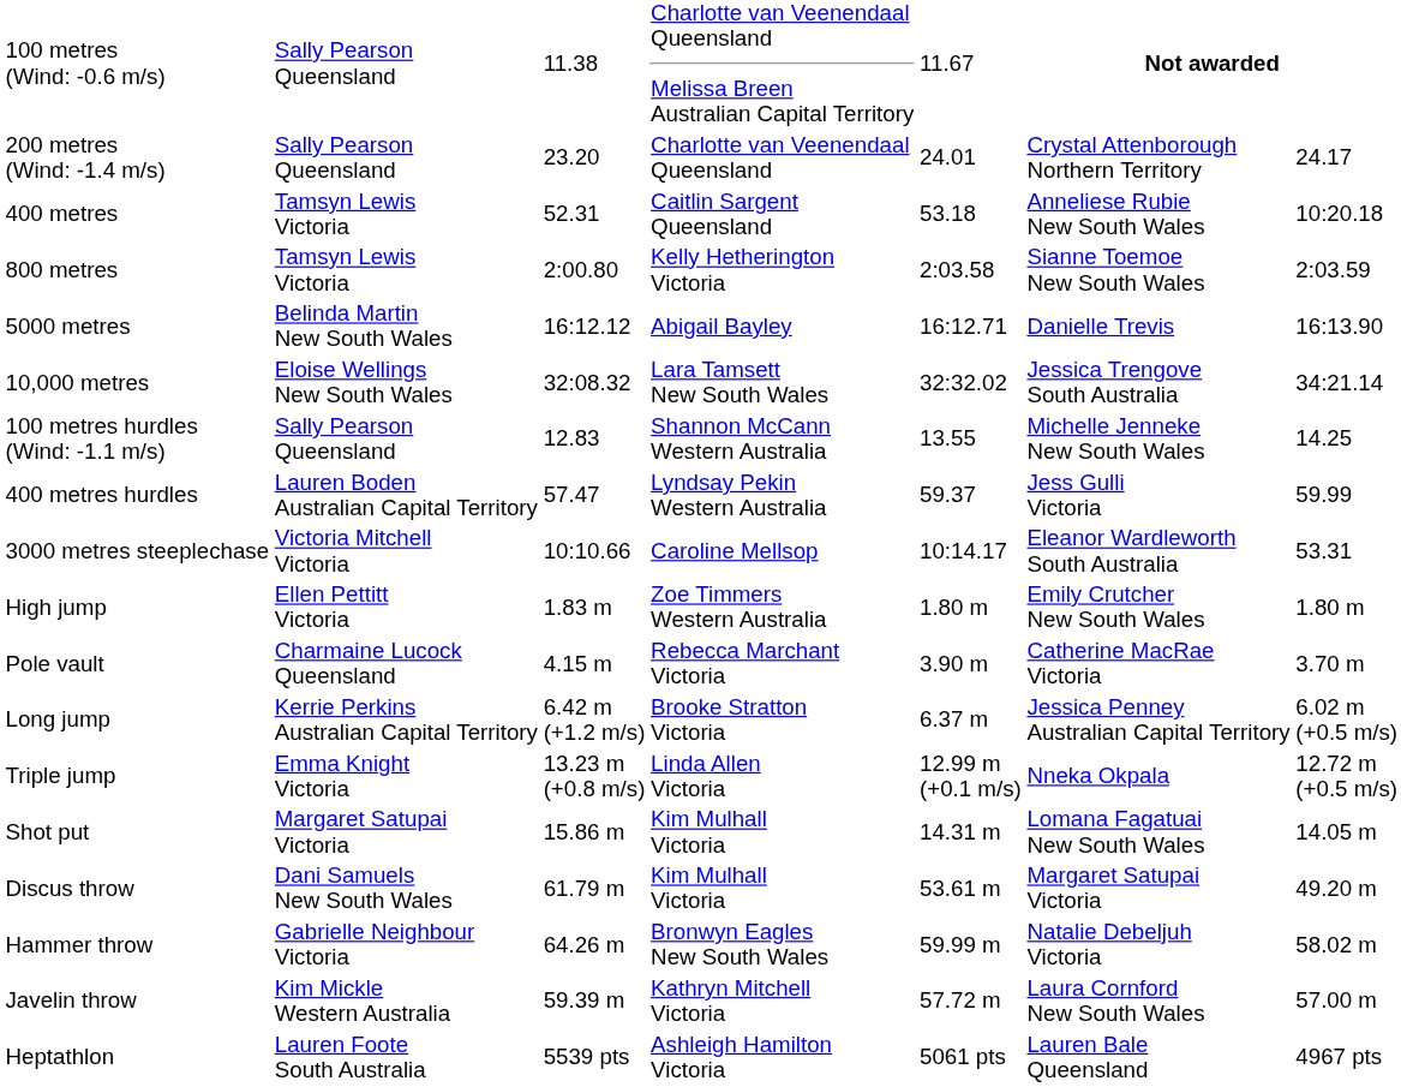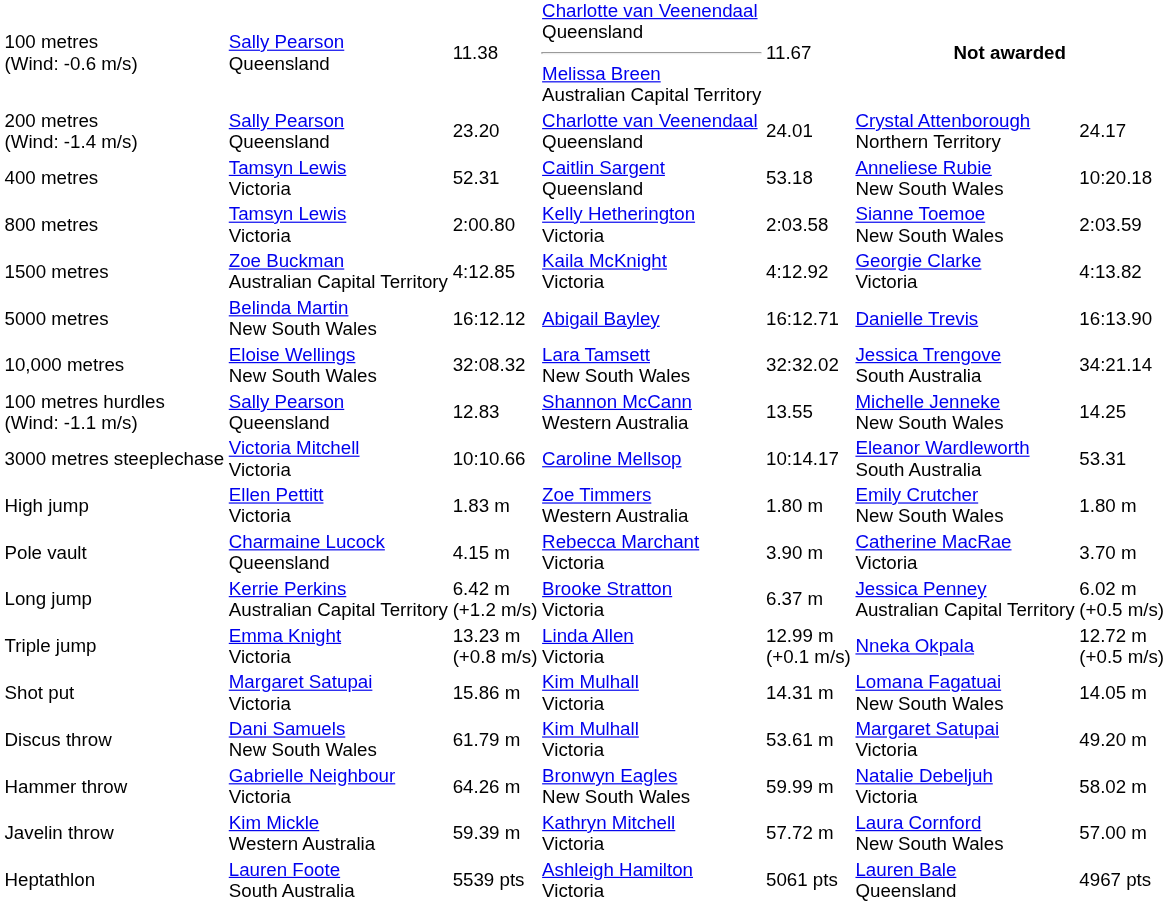 <table>
 <tr>
 <td>100 metres<br>(Wind: -0.6 m/s)</td>
 <td><a href='#'>Sally Pearson</a><br>Queensland</td>
 <td>11.38</td>
 <td><a href='#'>Charlotte van Veenendaal</a><br>Queensland<hr><a href='#'>Melissa Breen</a><br>Australian Capital Territory</td>
 <td>11.67</td>
 <th colspan=2>Not awarded</th>
 </tr>
 <tr>
 <td>200 metres<br>(Wind: -1.4 m/s)</td>
 <td><a href='#'>Sally Pearson</a><br>Queensland</td>
 <td>23.20</td>
 <td><a href='#'>Charlotte van Veenendaal</a><br>Queensland</td>
 <td>24.01</td>
 <td><a href='#'>Crystal Attenborough</a><br>Northern Territory</td>
 <td>24.17</td>
 </tr>
 <tr>
 <td>400 metres</td>
 <td><a href='#'>Tamsyn Lewis</a><br>Victoria</td>
 <td>52.31</td>
 <td><a href='#'>Caitlin Sargent</a><br>Queensland</td>
 <td>53.18</td>
 <td><a href='#'>Anneliese Rubie</a><br>New South Wales</td>
 <td>10:20.18</td>
 </tr>
 <tr>
 <td>800 metres</td>
 <td><a href='#'>Tamsyn Lewis</a><br>Victoria</td>
 <td>2:00.80</td>
 <td><a href='#'>Kelly Hetherington</a><br>Victoria</td>
 <td>2:03.58</td>
 <td><a href='#'>Sianne Toemoe</a><br>New South Wales</td>
 <td>2:03.59</td>
 </tr>
 <tr>
+<td>1500 metres</td>
+<td><a href='#'>Zoe Buckman</a><br>Australian Capital Territory</td>
+<td>4:12.85</td>
+<td><a href='#'>Kaila McKnight</a><br>Victoria</td>
+<td>4:12.92</td>
+<td><a href='#'>Georgie Clarke</a><br>Victoria</td>
+<td>4:13.82</td>
+</tr>
+<tr>
 <td>5000 metres</td>
 <td><a href='#'>Belinda Martin</a><br>New South Wales</td>
 <td>16:12.12</td>
 <td><a href='#'>Abigail Bayley</a><br></td>
 <td>16:12.71</td>
 <td><a href='#'>Danielle Trevis</a><br></td>
 <td>16:13.90</td>
 </tr>
 <tr>
 <td>10,000 metres</td>
 <td><a href='#'>Eloise Wellings</a><br>New South Wales</td>
 <td>32:08.32</td>
 <td><a href='#'>Lara Tamsett</a><br>New South Wales</td>
 <td>32:32.02</td>
 <td><a href='#'>Jessica Trengove</a><br>South Australia</td>
 <td>34:21.14</td>
 </tr>
 <tr>
 <td>100 metres hurdles<br>(Wind: -1.1 m/s)</td>
 <td><a href='#'>Sally Pearson</a><br>Queensland</td>
 <td>12.83</td>
 <td><a href='#'>Shannon McCann</a><br>Western Australia</td>
 <td>13.55</td>
 <td><a href='#'>Michelle Jenneke</a><br>New South Wales</td>
 <td>14.25</td>
-</tr>
-<tr>
-<td>400 metres hurdles</td>
-<td><a href='#'>Lauren Boden</a><br>Australian Capital Territory</td>
-<td>57.47</td>
-<td><a href='#'>Lyndsay Pekin</a><br>Western Australia</td>
-<td>59.37</td>
-<td><a href='#'>Jess Gulli</a><br>Victoria</td>
-<td>59.99</td>
 </tr>
 <tr>
 <td>3000 metres steeplechase</td>
 <td><a href='#'>Victoria Mitchell</a><br>Victoria</td>
 <td>10:10.66</td>
 <td><a href='#'>Caroline Mellsop</a><br></td>
 <td>10:14.17</td>
 <td><a href='#'>Eleanor Wardleworth</a><br>South Australia</td>
 <td>53.31</td>
 </tr>
 <tr>
 <td>High jump</td>
 <td><a href='#'>Ellen Pettitt</a><br>Victoria</td>
 <td>1.83 m</td>
 <td><a href='#'>Zoe Timmers</a><br>Western Australia</td>
 <td>1.80 m</td>
 <td><a href='#'>Emily Crutcher</a><br>New South Wales</td>
 <td>1.80 m</td>
 </tr>
 <tr>
 <td>Pole vault</td>
 <td><a href='#'>Charmaine Lucock</a><br>Queensland</td>
 <td>4.15 m</td>
 <td><a href='#'>Rebecca Marchant</a><br>Victoria</td>
 <td>3.90 m</td>
 <td><a href='#'>Catherine MacRae</a><br>Victoria</td>
 <td>3.70 m</td>
 </tr>
 <tr>
 <td>Long jump</td>
 <td><a href='#'>Kerrie Perkins</a><br>Australian Capital Territory</td>
 <td>6.42 m <br>(+1.2 m/s)</td>
 <td><a href='#'>Brooke Stratton</a><br>Victoria</td>
 <td>6.37 m</td>
 <td><a href='#'>Jessica Penney</a><br>Australian Capital Territory</td>
 <td>6.02 m <br>(+0.5 m/s)</td>
 </tr>
 <tr>
 <td>Triple jump</td>
 <td><a href='#'>Emma Knight</a><br>Victoria</td>
 <td>13.23 m <br>(+0.8 m/s)</td>
 <td><a href='#'>Linda Allen</a><br>Victoria</td>
 <td>12.99 m <br>(+0.1 m/s)</td>
 <td><a href='#'>Nneka Okpala</a><br></td>
 <td>12.72 m <br>(+0.5 m/s)</td>
 </tr>
 <tr>
 <td>Shot put</td>
 <td><a href='#'>Margaret Satupai</a><br>Victoria</td>
 <td>15.86 m</td>
 <td><a href='#'>Kim Mulhall</a><br>Victoria</td>
 <td>14.31 m</td>
 <td><a href='#'>Lomana Fagatuai</a><br>New South Wales</td>
 <td>14.05 m</td>
 </tr>
 <tr>
 <td>Discus throw</td>
 <td><a href='#'>Dani Samuels</a><br>New South Wales</td>
 <td>61.79 m</td>
 <td><a href='#'>Kim Mulhall</a><br>Victoria</td>
 <td>53.61 m</td>
 <td><a href='#'>Margaret Satupai</a><br>Victoria</td>
 <td>49.20 m</td>
 </tr>
 <tr>
 <td>Hammer throw</td>
 <td><a href='#'>Gabrielle Neighbour</a><br>Victoria</td>
 <td>64.26 m</td>
 <td><a href='#'>Bronwyn Eagles</a><br>New South Wales</td>
 <td>59.99 m</td>
 <td><a href='#'>Natalie Debeljuh</a><br>Victoria</td>
 <td>58.02 m</td>
 </tr>
 <tr>
 <td>Javelin throw</td>
 <td><a href='#'>Kim Mickle</a><br>Western Australia</td>
 <td>59.39 m</td>
 <td><a href='#'>Kathryn Mitchell</a><br>Victoria</td>
 <td>57.72 m</td>
 <td><a href='#'>Laura Cornford</a><br>New South Wales</td>
 <td>57.00 m</td>
 </tr>
 <tr>
 <td>Heptathlon</td>
 <td><a href='#'>Lauren Foote</a><br>South Australia</td>
 <td>5539 pts</td>
 <td><a href='#'>Ashleigh Hamilton</a><br>Victoria</td>
 <td>5061 pts</td>
 <td><a href='#'>Lauren Bale</a><br>Queensland</td>
 <td>4967 pts</td>
 </tr>
 <tr>
 </tr>
 </table>
